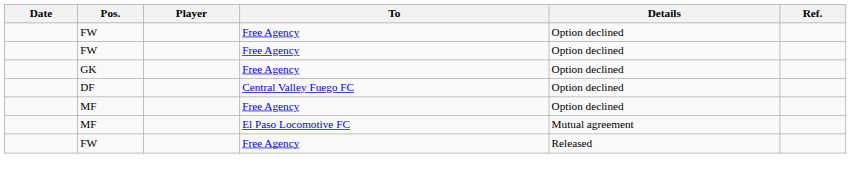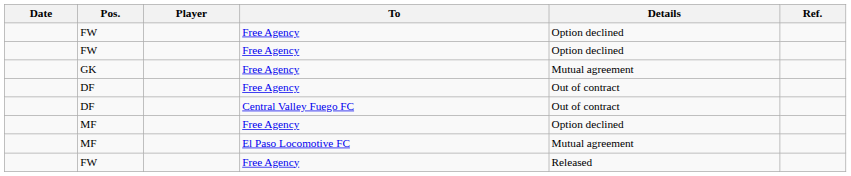 <table class="wikitable sortable" style="width:90%; text-align:left; font-size:95%; text-align:left;">
 <tr>
 <th>Date</th>
 <th>Pos.</th>
 <th>Player</th>
 <th>To</th>
 <th>Details</th>
 <th>Ref.</th>
 </tr>
 <tr>
 <td></td>
 <td>FW</td>
 <td></td>
 <td><a href='#'>Free Agency</a></td>
 <td>Option declined</td>
 <td></td>
 </tr>
 <tr>
 <td></td>
 <td>FW</td>
 <td></td>
 <td><a href='#'>Free Agency</a></td>
 <td>Option declined</td>
 <td></td>
 </tr>
 <tr>
 <td></td>
 <td>GK</td>
 <td></td>
 <td><a href='#'>Free Agency</a></td>
-<td>Option declined</td>
+<td>Mutual agreement</td>
+<td></td>
+</tr>
+<tr>
+<td></td>
+<td>DF</td>
+<td></td>
+<td><a href='#'>Free Agency</a></td>
+<td>Out of contract</td>
 <td></td>
 </tr>
 <tr>
 <td></td>
 <td>DF</td>
 <td></td>
 <td> <a href='#'>Central Valley Fuego FC</a></td>
-<td>Option declined</td>
+<td>Out of contract</td>
 <td></td>
 </tr>
 <tr>
 <td></td>
 <td>MF</td>
 <td></td>
 <td><a href='#'>Free Agency</a></td>
 <td>Option declined</td>
 <td></td>
 </tr>
 <tr>
 <td></td>
 <td>MF</td>
 <td></td>
 <td> <a href='#'>El Paso Locomotive FC</a></td>
 <td>Mutual agreement</td>
 <td></td>
 </tr>
 <tr>
 <td></td>
 <td>FW</td>
 <td></td>
 <td><a href='#'>Free Agency</a></td>
 <td>Released</td>
 <td></td>
 </tr>
 </table>
